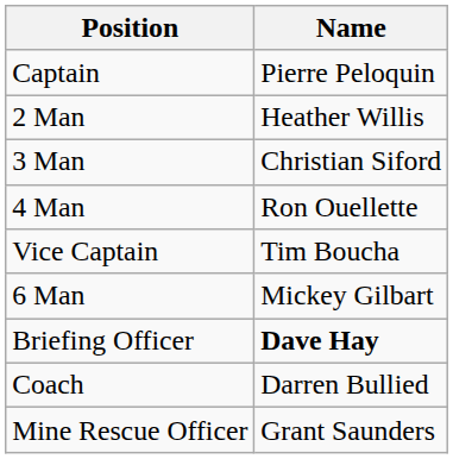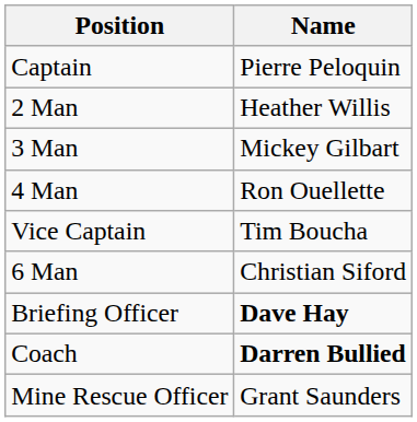 <table class="wikitable">
 <tr>
 <th>Position</th>
 <th>Name</th>
 </tr>
 <tr>
 <td>Captain</td>
 <td>Pierre Peloquin</td>
 </tr>
 <tr>
 <td>2 Man</td>
 <td>Heather Willis</td>
 </tr>
 <tr>
 <td>3 Man</td>
-<td>Christian Siford</td>
+<td>Mickey Gilbart</td>
 </tr>
 <tr>
 <td>4 Man</td>
 <td>Ron Ouellette</td>
 </tr>
 <tr>
 <td>Vice Captain</td>
 <td>Tim Boucha</td>
 </tr>
 <tr>
 <td>6 Man</td>
-<td>Mickey Gilbart</td>
+<td>Christian Siford</td>
 </tr>
 <tr>
 <td>Briefing Officer</td>
 <td><strong>Dave Hay</strong></td>
 </tr>
 <tr>
 <td>Coach</td>
-<td>Darren Bullied</td>
+<td><strong>Darren Bullied</strong></td>
 </tr>
 <tr>
 <td>Mine Rescue Officer</td>
 <td>Grant Saunders</td>
 </tr>
 </table>
